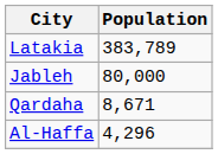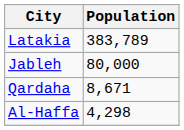 <table class="wikitable">
 <tr>
 <th>City</th>
 <th>Population</th>
 </tr>
 <tr>
 <td><a href='#'>Latakia</a></td>
 <td>383,789</td>
 </tr>
 <tr>
 <td><a href='#'>Jableh</a></td>
 <td>80,000</td>
 </tr>
 <tr>
 <td><a href='#'>Qardaha</a></td>
 <td>8,671</td>
 </tr>
 <tr>
 <td><a href='#'>Al-Haffa</a></td>
-<td>4,296</td>
+<td>4,298</td>
 </tr>
 <tr>
 </tr>
 </table>
